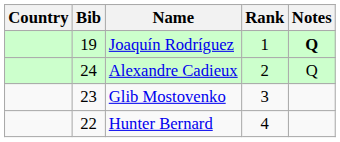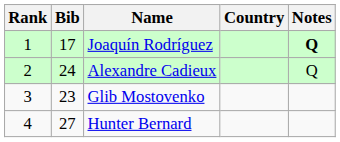 <table class="wikitable" style="text-align:center;">
 <tr>
-<th>Country</th>
+<th>Rank</th>
 <th>Bib</th>
 <th>Name</th>
-<th>Rank</th>
+<th>Country</th>
 <th>Notes</th>
 </tr>
 <tr bgcolor=ccffcc>
+<td>1</td>
+<td>17</td>
+<td align=left><a href='#'>Joaquín Rodríguez</a></td>
 <td align=left></td>
-<td>19</td>
-<td align=left><a href='#'>Joaquín Rodríguez</a></td>
-<td>1</td>
 <td><strong>Q</strong></td>
 </tr>
 <tr bgcolor=ccffcc>
-<td align=left></td>
+<td>2</td>
 <td>24</td>
 <td align=left><a href='#'>Alexandre Cadieux</a></td>
-<td>2</td>
+<td align=left></td>
 <td>Q</td>
 </tr>
 <tr>
-<td align=left></td>
+<td>3</td>
 <td>23</td>
 <td align=left><a href='#'>Glib Mostovenko</a></td>
-<td>3</td>
+<td align=left></td>
 <td></td>
 </tr>
 <tr>
+<td>4</td>
+<td>27</td>
+<td align=left><a href='#'>Hunter Bernard</a></td>
 <td align=left></td>
-<td>22</td>
-<td align=left><a href='#'>Hunter Bernard</a></td>
-<td>4</td>
 <td></td>
 </tr>
 </table>
